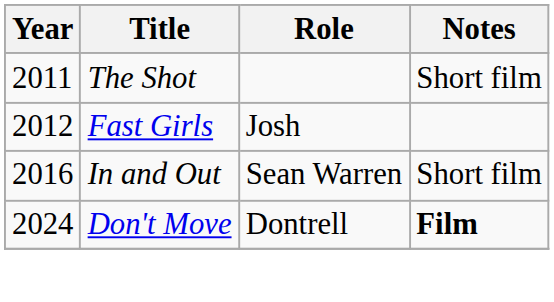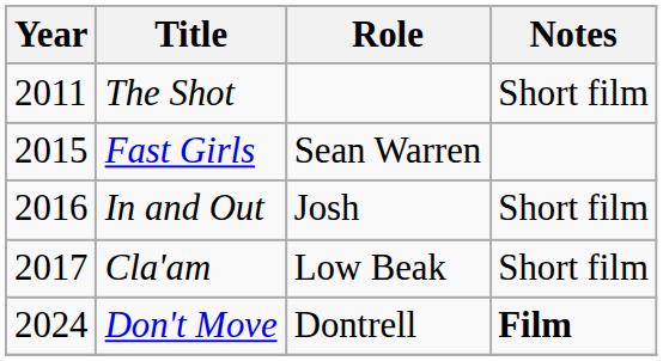 <table class="wikitable sortable">
 <tr>
 <th>Year</th>
 <th>Title</th>
 <th>Role</th>
 <th class="unsortable">Notes</th>
 </tr>
 <tr>
 <td>2011</td>
 <td><em>The Shot</em></td>
 <td></td>
 <td>Short film</td>
 </tr>
 <tr>
-<td>2012</td>
+<td>2015</td>
 <td><em><a href='#'>Fast Girls</a></em></td>
-<td>Josh</td>
+<td>Sean Warren</td>
 <td></td>
 </tr>
 <tr>
 <td>2016</td>
 <td><em>In and Out</em></td>
-<td>Sean Warren</td>
+<td>Josh</td>
+<td>Short film</td>
+</tr>
+<tr>
+<td>2017</td>
+<td><em>Cla'am</em></td>
+<td>Low Beak</td>
 <td>Short film</td>
 </tr>
 <tr>
 <td>2024</td>
 <td><em><a href='#'>Don't Move</a></em></td>
 <td>Dontrell</td>
 <td><strong>Film</strong></td>
 </tr>
 <tr>
 </tr>
 </table>
